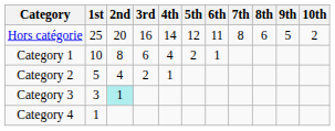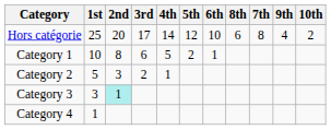 <table class="wikitable" style="text-align:center">
 <tr>
 <th>Category</th>
 <th>1st</th>
 <th>2nd</th>
 <th>3rd</th>
 <th>4th</th>
 <th>5th</th>
 <th>6th</th>
+<th>8th</th>
 <th>7th</th>
-<th>8th</th>
 <th>9th</th>
 <th>10th</th>
 </tr>
 <tr>
 <td><a href='#'>Hors catégorie</a></td>
 <td>25</td>
 <td>20</td>
-<td>16</td>
+<td>17</td>
 <td>14</td>
 <td>12</td>
-<td>11</td>
+<td>10</td>
+<td>6</td>
 <td>8</td>
-<td>6</td>
-<td>5</td>
+<td>4</td>
 <td>2</td>
 </tr>
 <tr>
 <td>Category 1</td>
 <td>10</td>
 <td>8</td>
 <td>6</td>
-<td>4</td>
+<td>5</td>
 <td>2</td>
 <td>1</td>
 <td></td>
 <td></td>
 <td></td>
 <td></td>
 </tr>
 <tr>
 <td>Category 2</td>
 <td>5</td>
-<td>4</td>
+<td>3</td>
 <td>2</td>
 <td>1</td>
 <td></td>
 <td></td>
 <td></td>
 <td></td>
 <td></td>
 <td></td>
 </tr>
 <tr>
 <td>Category 3</td>
 <td>3</td>
 <td style="background: paleturquoise;">1</td>
 <td></td>
 <td></td>
 <td></td>
 <td></td>
 <td></td>
 <td></td>
 <td></td>
 <td></td>
 </tr>
 <tr>
 <td>Category 4</td>
 <td>1</td>
 <td></td>
 <td></td>
 <td></td>
 <td></td>
 <td></td>
 <td></td>
 <td></td>
 <td></td>
 <td></td>
 </tr>
 </table>
